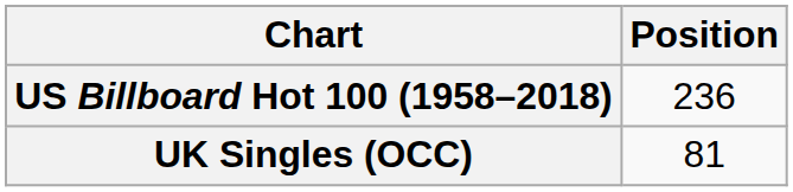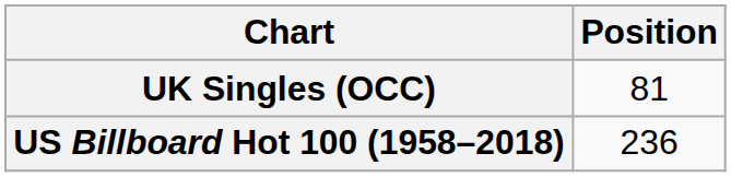 <table class="wikitable plainrowheaders">
 <tr>
 <th scope="col">Chart</th>
 <th scope="col">Position</th>
 </tr>
 <tr>
+<th scope="row">UK Singles (OCC)</th>
+<td align="center">81</td>
+</tr>
+<tr>
 <th scope="row">US <em>Billboard</em> Hot 100 (1958–2018)</th>
 <td style="text-align:center;">236</td>
 </tr>
-<tr>
-<th scope="row">UK Singles (OCC)</th>
-<td align="center">81</td>
-</tr>
 </table>
